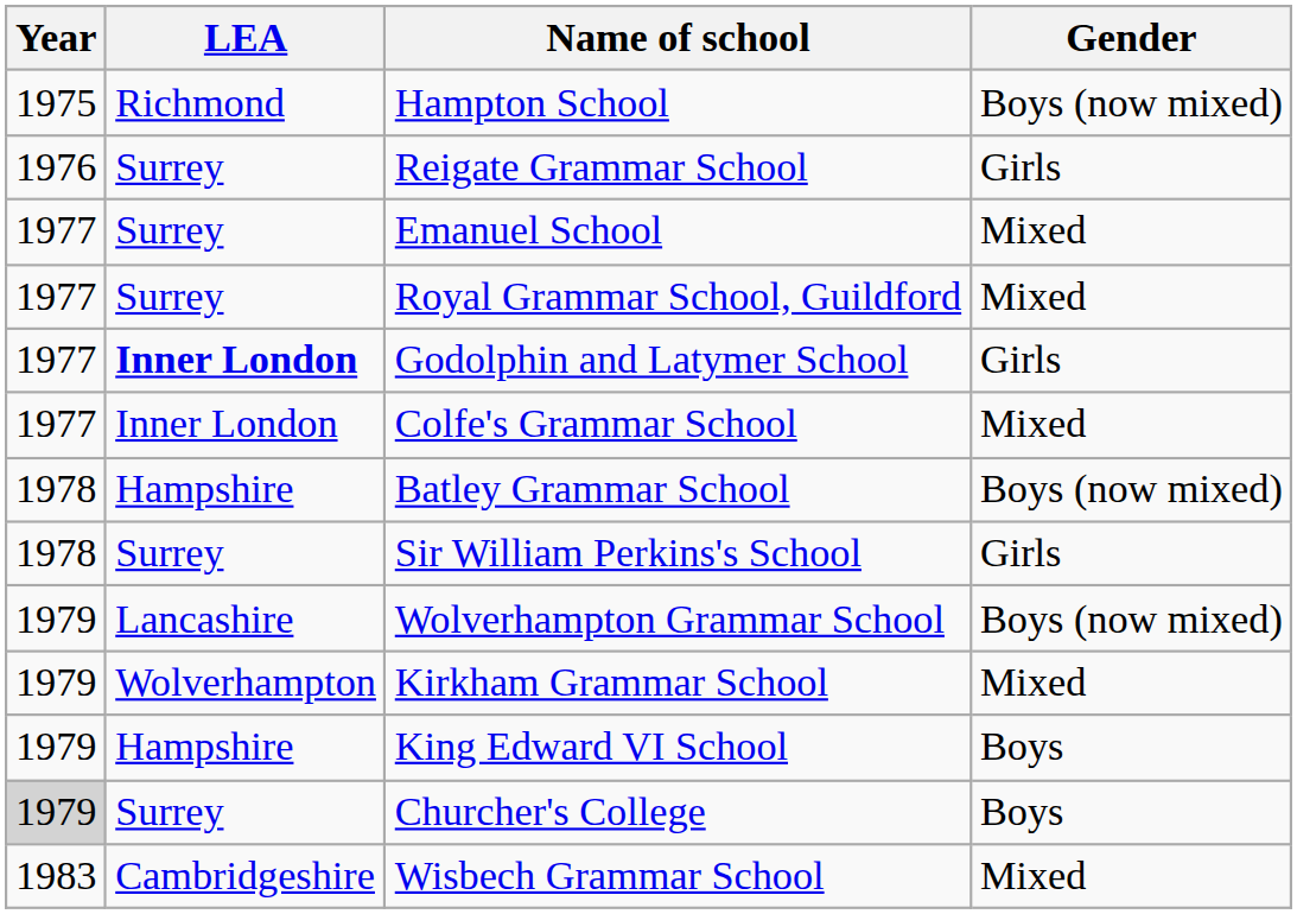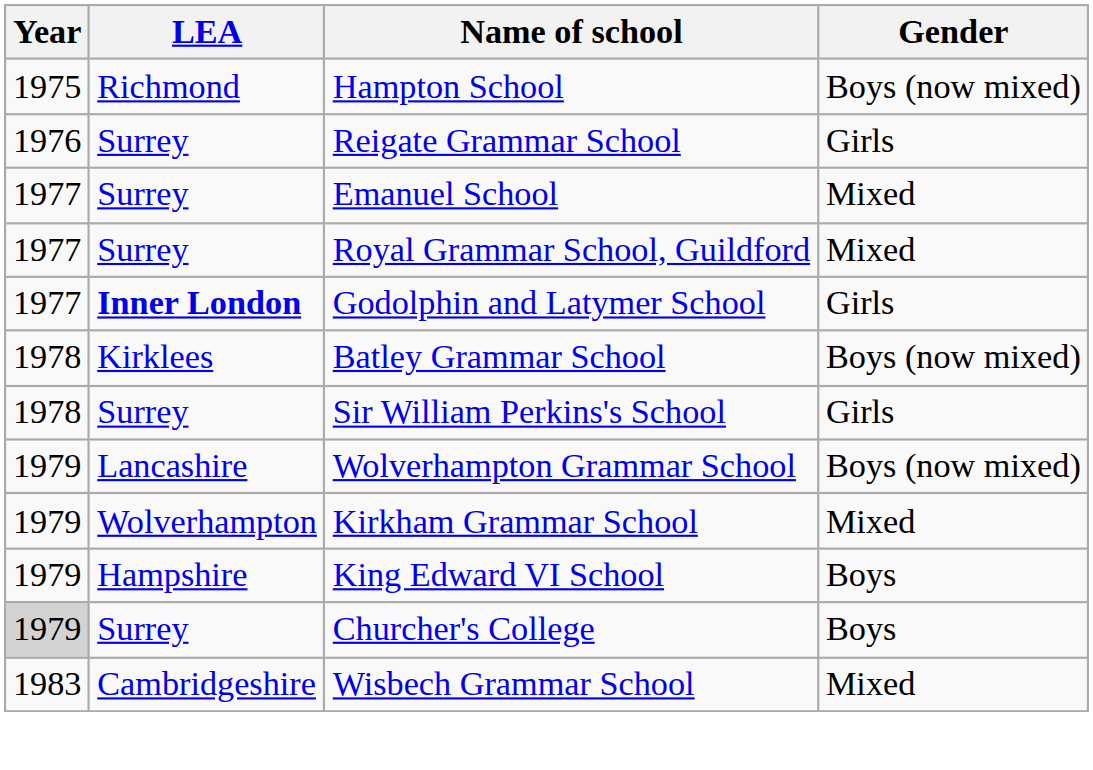 <table class="wikitable">
 <tr>
 <th>Year</th>
 <th><a href='#'>LEA</a></th>
 <th>Name of school</th>
 <th>Gender</th>
 </tr>
 <tr>
 <td>1975</td>
 <td><a href='#'>Richmond</a></td>
 <td><a href='#'>Hampton School</a></td>
 <td>Boys (now mixed)</td>
 </tr>
 <tr>
 <td>1976</td>
 <td><a href='#'>Surrey</a></td>
 <td><a href='#'>Reigate Grammar School</a></td>
 <td>Girls</td>
 </tr>
 <tr>
 <td>1977</td>
 <td><a href='#'>Surrey</a></td>
 <td><a href='#'>Emanuel School</a></td>
 <td>Mixed</td>
 </tr>
 <tr>
 <td>1977</td>
 <td><a href='#'>Surrey</a></td>
 <td><a href='#'>Royal Grammar School, Guildford</a></td>
 <td>Mixed</td>
 </tr>
 <tr>
 <td>1977</td>
 <td><strong><a href='#'>Inner London</a></strong></td>
 <td><a href='#'>Godolphin and Latymer School</a></td>
 <td>Girls</td>
 </tr>
 <tr>
-<td>1977</td>
-<td><a href='#'>Inner London</a></td>
-<td><a href='#'>Colfe's Grammar School</a></td>
-<td>Mixed</td>
-</tr>
-<tr>
 <td>1978</td>
-<td><a href='#'>Hampshire</a></td>
+<td><a href='#'>Kirklees</a></td>
 <td><a href='#'>Batley Grammar School</a></td>
 <td>Boys (now mixed)</td>
 </tr>
 <tr>
 <td>1978</td>
 <td><a href='#'>Surrey</a></td>
 <td><a href='#'>Sir William Perkins's School</a></td>
 <td>Girls</td>
 </tr>
 <tr>
 <td>1979</td>
 <td><a href='#'>Lancashire</a></td>
 <td><a href='#'>Wolverhampton Grammar School</a></td>
 <td>Boys (now mixed)</td>
 </tr>
 <tr>
 <td>1979</td>
 <td><a href='#'>Wolverhampton</a></td>
 <td><a href='#'>Kirkham Grammar School</a></td>
 <td>Mixed</td>
 </tr>
 <tr>
 <td>1979</td>
 <td><a href='#'>Hampshire</a></td>
 <td><a href='#'>King Edward VI School</a></td>
 <td>Boys</td>
 </tr>
 <tr>
 <td style="background: lightgrey;">1979</td>
 <td><a href='#'>Surrey</a></td>
 <td><a href='#'>Churcher's College</a></td>
 <td>Boys</td>
 </tr>
 <tr>
 <td>1983</td>
 <td><a href='#'>Cambridgeshire</a></td>
 <td><a href='#'>Wisbech Grammar School</a></td>
 <td>Mixed</td>
 </tr>
 </table>
